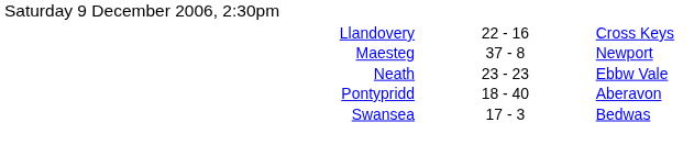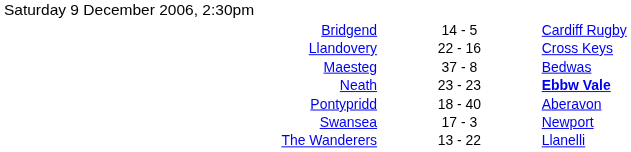 <table style="width:70%;" cellspacing="1">
 <tr>
 <th width=35%></th>
 <th width=15%></th>
 <th></th>
 </tr>
 <tr>
 <td>Saturday 9 December 2006, 2:30pm</td>
 </tr>
 <tr style=font-size:90%>
+<td align=right><a href='#'>Bridgend</a></td>
+<td align=center>14 - 5</td>
+<td><a href='#'>Cardiff Rugby</a></td>
+</tr>
+<tr style=font-size:90%>
 <td align=right><a href='#'>Llandovery</a></td>
 <td align=center>22 - 16</td>
 <td><a href='#'>Cross Keys</a></td>
 </tr>
 <tr style=font-size:90%>
 <td align=right><a href='#'>Maesteg</a></td>
 <td align=center>37 - 8</td>
-<td><a href='#'>Newport</a></td>
+<td><a href='#'>Bedwas</a></td>
 </tr>
 <tr style=font-size:90%>
 <td align=right><a href='#'>Neath</a></td>
 <td align=center>23 - 23</td>
-<td><a href='#'>Ebbw Vale</a></td>
+<td><strong><a href='#'>Ebbw Vale</a></strong></td>
 </tr>
 <tr style=font-size:90%>
 <td align=right><a href='#'>Pontypridd</a></td>
 <td align=center>18 - 40</td>
 <td><a href='#'>Aberavon</a></td>
 </tr>
 <tr style=font-size:90%>
 <td align=right><a href='#'>Swansea</a></td>
 <td align=center>17 - 3</td>
-<td><a href='#'>Bedwas</a></td>
+<td><a href='#'>Newport</a></td>
+</tr>
+<tr style=font-size:90%>
+<td align=right><a href='#'>The Wanderers</a></td>
+<td align=center>13 - 22</td>
+<td><a href='#'>Llanelli</a></td>
 </tr>
 </table>
